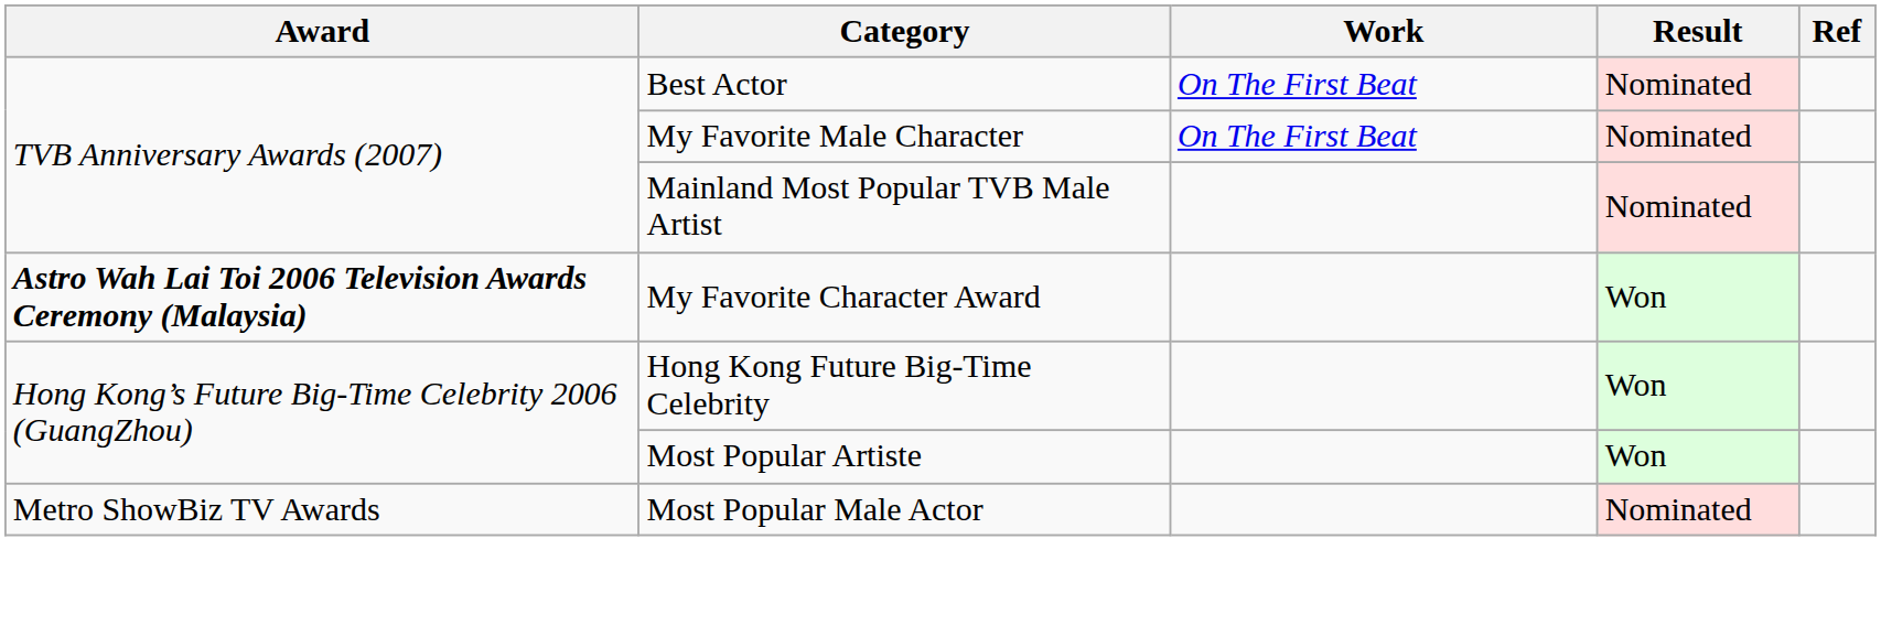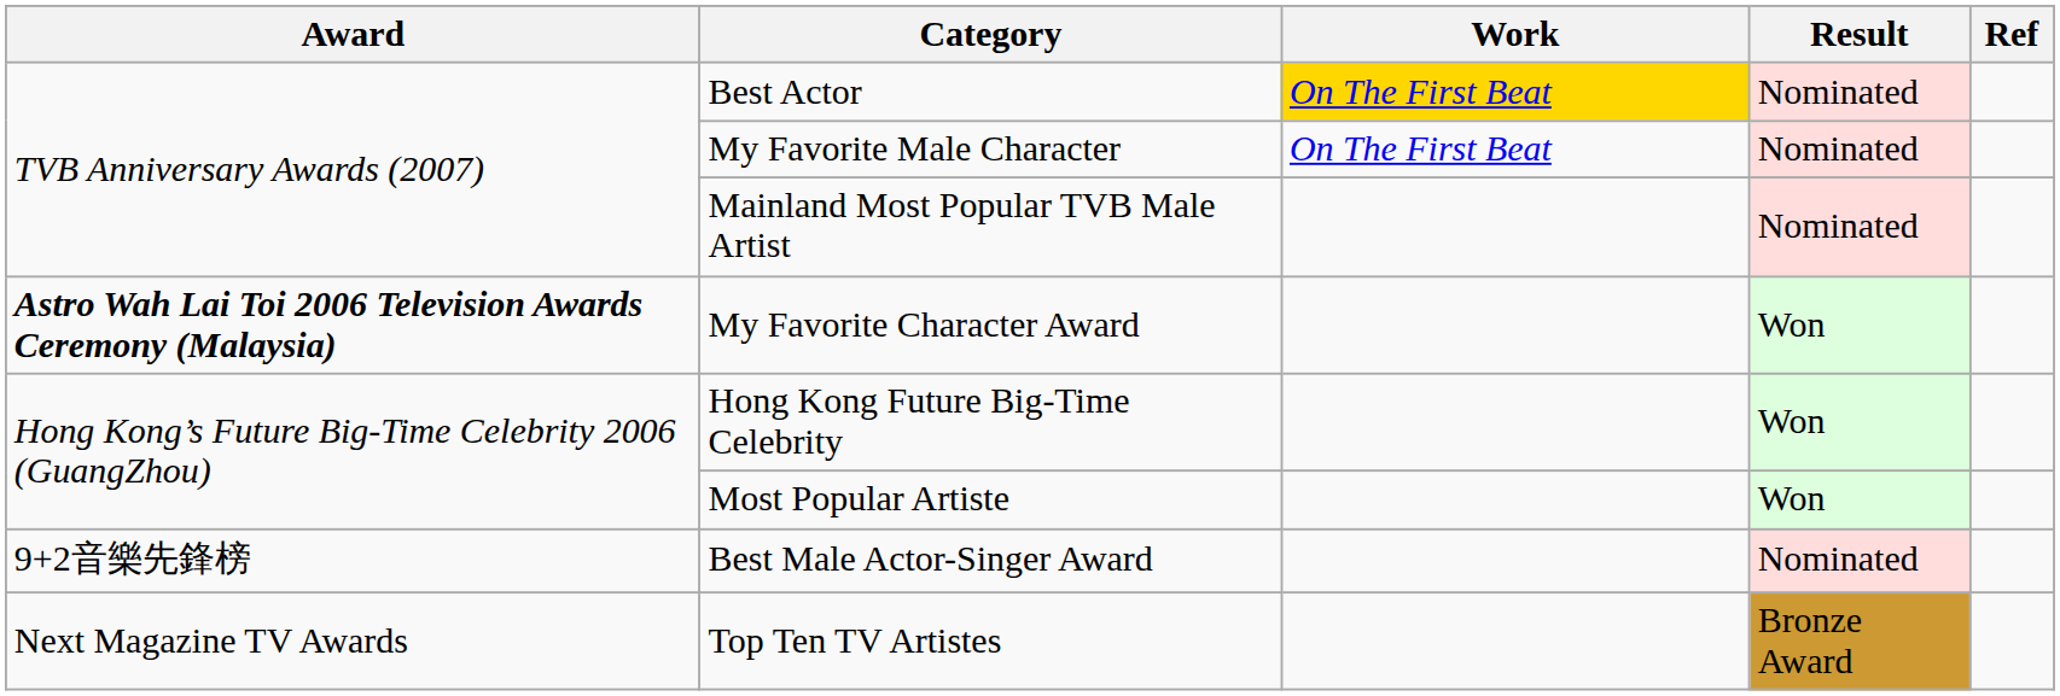 <table class="wikitable">
 <tr>
 <th width="300">Award</th>
 <th width="250">Category</th>
 <th width="200">Work</th>
 <th width="90">Result</th>
 <th width="30">Ref</th>
 </tr>
 <tr>
 <td Rowspan="3"><em>TVB Anniversary Awards (2007)</em></td>
 <td>Best Actor</td>
-<td><em><a href='#'>On The First Beat</a></em></td>
+<td style="background: gold;"><em><a href='#'>On The First Beat</a></em></td>
 <td style="background: #ffdddd"><div>Nominated</div></td>
 <td align="center"></td>
 </tr>
 <tr>
 <td>My Favorite Male Character</td>
 <td><em><a href='#'>On The First Beat</a></em></td>
 <td style="background: #ffdddd"><div>Nominated</div></td>
 <td align="center"></td>
 </tr>
 <tr>
 <td>Mainland Most Popular TVB Male Artist</td>
 <td></td>
 <td style="background: #ffdddd"><div>Nominated</div></td>
 <td align="center"></td>
 </tr>
 <tr>
 <td><strong><em>Astro Wah Lai Toi 2006 Television Awards Ceremony (Malaysia)</em></strong></td>
 <td>My Favorite Character Award</td>
 <td></td>
 <td style="background: #ddffdd"><div>Won</div></td>
 <td align="center"></td>
 </tr>
 <tr>
 <td Rowspan="2"><em>Hong Kong’s Future Big-Time Celebrity 2006 (GuangZhou)</em></td>
 <td>Hong Kong Future Big-Time Celebrity</td>
 <td></td>
 <td style="background:#ddffdd"><div>Won</div></td>
 <td align="center"></td>
 </tr>
 <tr>
 <td>Most Popular Artiste</td>
 <td></td>
 <td style="background:#ddffdd"><div>Won</div></td>
 <td align="center"></td>
 </tr>
 <tr>
-<td>Metro ShowBiz TV Awards</td>
-<td>Most Popular Male Actor</td>
+<td>9+2音樂先鋒榜</td>
+<td>Best Male Actor-Singer Award</td>
 <td></td>
 <td style="background: #ffdddd"><div>Nominated</div></td>
 <td align="center"></td>
 </tr>
+<tr>
+<td>Next Magazine TV Awards</td>
+<td>Top Ten TV Artistes</td>
+<td></td>
+<td style="background: #CC9933"><div>Bronze Award</div></td>
+<td align="center"></td>
+</tr>
 </table>
